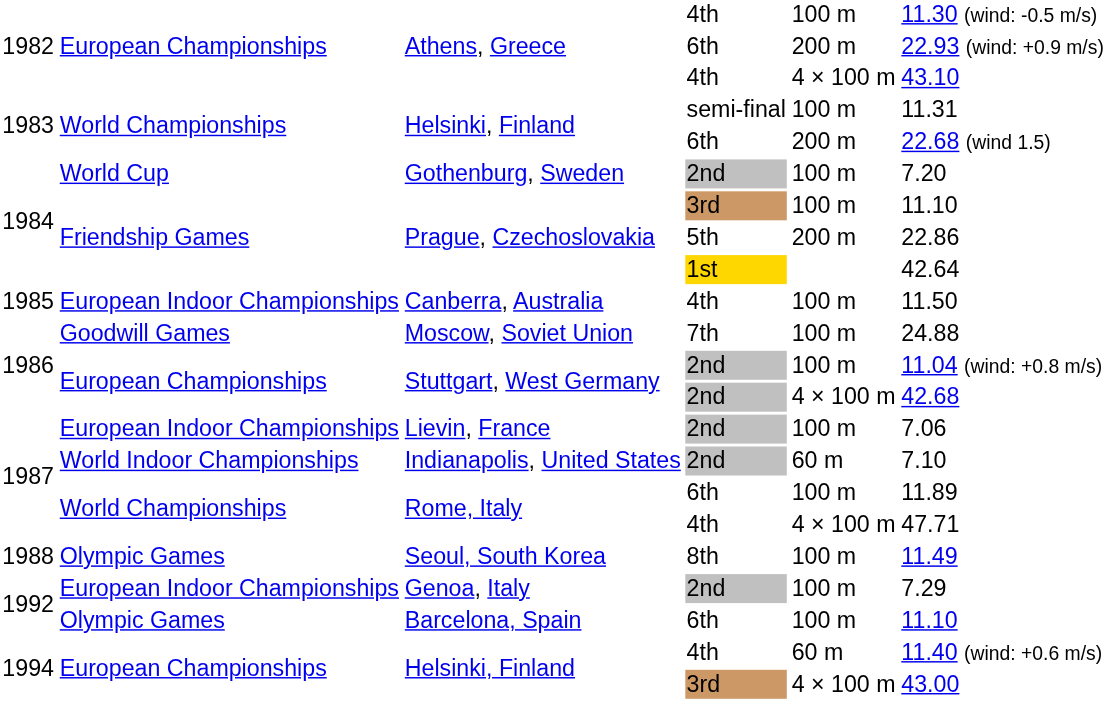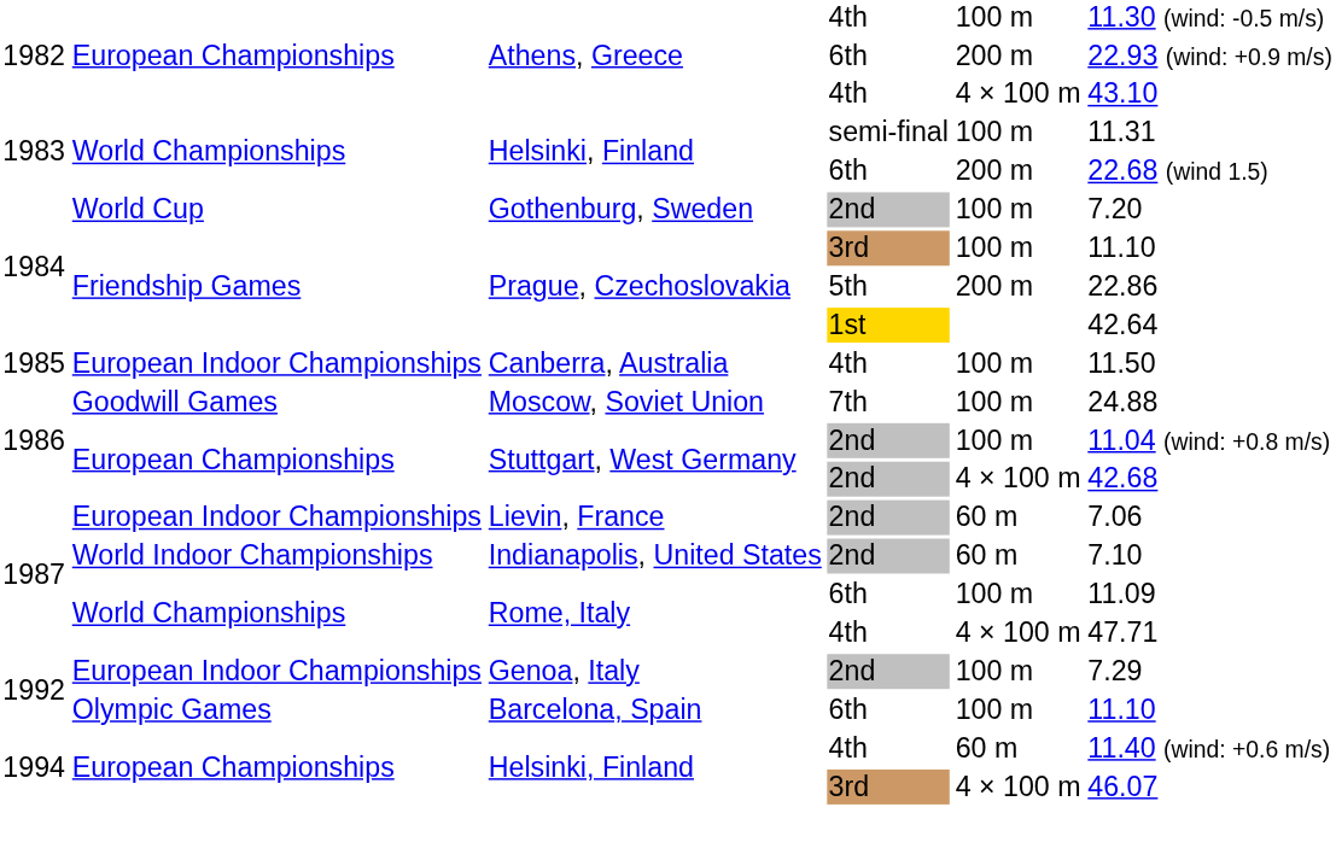 <table>
 <tr>
 <td rowspan=3>1982</td>
 <td rowspan=3><a href='#'>European Championships</a></td>
 <td rowspan=3><a href='#'>Athens</a>, <a href='#'>Greece</a></td>
 <td>4th</td>
 <td>100 m</td>
 <td><a href='#'>11.30</a> <small>(wind: -0.5 m/s)</small></td>
 </tr>
 <tr>
 <td>6th</td>
 <td>200 m</td>
 <td><a href='#'>22.93</a> <small>(wind: +0.9 m/s)</small></td>
 </tr>
 <tr>
 <td>4th</td>
 <td>4 × 100 m</td>
 <td><a href='#'>43.10</a></td>
 </tr>
 <tr>
 <td rowspan=2>1983</td>
 <td rowspan=2><a href='#'>World Championships</a></td>
 <td rowspan=2><a href='#'>Helsinki</a>, <a href='#'>Finland</a></td>
 <td>semi-final</td>
 <td>100 m</td>
 <td>11.31</td>
 </tr>
 <tr>
 <td>6th</td>
 <td>200 m</td>
 <td><a href='#'>22.68</a> <small>(wind 1.5)</small></td>
 </tr>
 <tr>
 <td rowspan=4>1984</td>
 <td><a href='#'>World Cup</a></td>
 <td><a href='#'>Gothenburg</a>, <a href='#'>Sweden</a></td>
 <td bgcolor="silver">2nd</td>
 <td>100 m</td>
 <td>7.20</td>
 </tr>
 <tr>
 <td rowspan=3><a href='#'>Friendship Games</a></td>
 <td rowspan=3><a href='#'>Prague</a>, <a href='#'>Czechoslovakia</a></td>
 <td bgcolor=cc9966>3rd</td>
 <td>100 m</td>
 <td>11.10</td>
 </tr>
 <tr>
 <td>5th</td>
 <td>200 m</td>
 <td>22.86</td>
 </tr>
 <tr>
 <td bgcolor=gold>1st</td>
 <td></td>
 <td>42.64</td>
 </tr>
 <tr>
 <td>1985</td>
 <td><a href='#'>European Indoor Championships</a></td>
 <td><a href='#'>Canberra</a>, <a href='#'>Australia</a></td>
 <td>4th</td>
 <td>100 m</td>
 <td>11.50</td>
 </tr>
 <tr>
 <td rowspan=3>1986</td>
 <td><a href='#'>Goodwill Games</a></td>
 <td><a href='#'>Moscow</a>, <a href='#'>Soviet Union</a></td>
 <td>7th</td>
 <td>100 m</td>
 <td>24.88</td>
 </tr>
 <tr>
 <td rowspan=2><a href='#'>European Championships</a></td>
 <td rowspan=2><a href='#'>Stuttgart</a>, <a href='#'>West Germany</a></td>
 <td bgcolor="silver">2nd</td>
 <td>100 m</td>
 <td><a href='#'>11.04</a> <small>(wind: +0.8 m/s)</small></td>
 </tr>
 <tr>
 <td bgcolor="silver">2nd</td>
 <td>4 × 100 m</td>
 <td><a href='#'>42.68</a></td>
 </tr>
 <tr>
 <td rowspan=4>1987</td>
 <td><a href='#'>European Indoor Championships</a></td>
 <td><a href='#'>Lievin</a>, <a href='#'>France</a></td>
 <td bgcolor="silver">2nd</td>
-<td>100 m</td>
+<td>60 m</td>
 <td>7.06</td>
 </tr>
 <tr>
 <td><a href='#'>World Indoor Championships</a></td>
 <td><a href='#'>Indianapolis</a>, <a href='#'>United States</a></td>
 <td bgcolor="silver">2nd</td>
 <td>60 m</td>
 <td>7.10</td>
 </tr>
 <tr>
 <td rowspan=2><a href='#'>World Championships</a></td>
 <td rowspan=2><a href='#'>Rome, Italy</a></td>
 <td>6th</td>
 <td>100 m</td>
-<td>11.89</td>
+<td>11.09</td>
 </tr>
 <tr>
 <td>4th</td>
 <td>4 × 100 m</td>
 <td>47.71</td>
-</tr>
-<tr>
-<td>1988</td>
-<td><a href='#'>Olympic Games</a></td>
-<td><a href='#'>Seoul, South Korea</a></td>
-<td>8th</td>
-<td>100 m</td>
-<td><a href='#'>11.49</a></td>
 </tr>
 <tr>
 <td rowspan=2>1992</td>
 <td><a href='#'>European Indoor Championships</a></td>
 <td><a href='#'>Genoa</a>, <a href='#'>Italy</a></td>
 <td bgcolor="silver">2nd</td>
 <td>100 m</td>
 <td>7.29</td>
 </tr>
 <tr>
 <td><a href='#'>Olympic Games</a></td>
 <td><a href='#'>Barcelona, Spain</a></td>
 <td>6th</td>
 <td>100 m</td>
 <td><a href='#'>11.10</a></td>
 </tr>
 <tr>
 <td rowspan=2>1994</td>
 <td rowspan=2><a href='#'>European Championships</a></td>
 <td rowspan=2><a href='#'>Helsinki, Finland</a></td>
 <td>4th</td>
 <td>60 m</td>
 <td><a href='#'>11.40</a> <small>(wind: +0.6 m/s)</small></td>
 </tr>
 <tr>
 <td bgcolor="cc9966">3rd</td>
 <td>4 × 100 m</td>
-<td><a href='#'>43.00</a></td>
+<td><a href='#'>46.07</a></td>
 </tr>
 </table>
